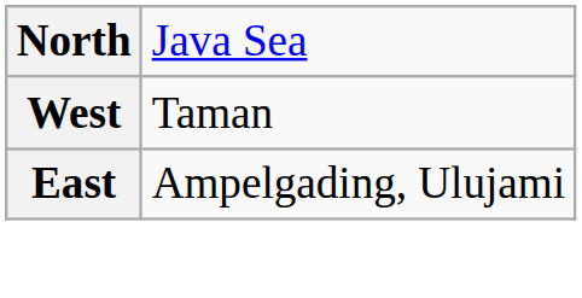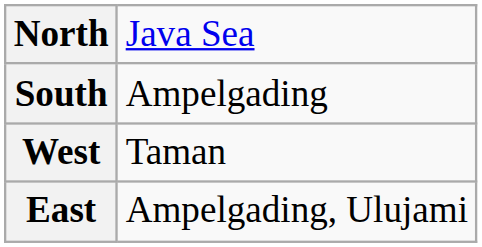 <table class="wikitable sortable">
 <tr>
 <th>North</th>
 <td><a href='#'>Java Sea</a></td>
+</tr>
+<tr>
+<th>South</th>
+<td>Ampelgading</td>
 </tr>
 <tr>
 <th>West</th>
 <td>Taman</td>
 </tr>
 <tr>
 <th>East</th>
 <td>Ampelgading, Ulujami</td>
 </tr>
 </table>
